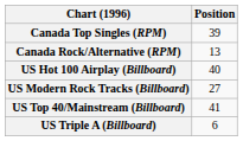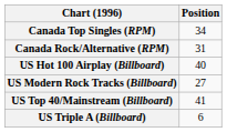 <table class="wikitable sortable plainrowheaders" style="text-align:center">
 <tr>
 <th scope="col">Chart (1996)</th>
 <th scope="col">Position</th>
 </tr>
 <tr>
 <th scope="row">Canada Top Singles (<em>RPM</em>)</th>
-<td>39</td>
+<td>34</td>
 </tr>
 <tr>
 <th scope="row">Canada Rock/Alternative (<em>RPM</em>)</th>
-<td>13</td>
+<td>31</td>
 </tr>
 <tr>
 <th scope="row">US Hot 100 Airplay (<em>Billboard</em>)</th>
 <td>40</td>
 </tr>
 <tr>
 <th scope="row">US Modern Rock Tracks (<em>Billboard</em>)</th>
 <td>27</td>
 </tr>
 <tr>
 <th scope="row">US Top 40/Mainstream (<em>Billboard</em>)</th>
 <td>41</td>
 </tr>
 <tr>
 <th scope="row">US Triple A (<em>Billboard</em>)</th>
 <td>6</td>
 </tr>
 </table>
